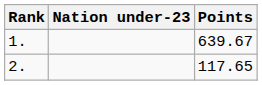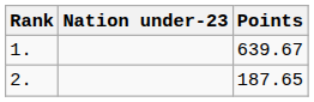 <table class="wikitable sortable">
 <tr>
 <th>Rank</th>
 <th>Nation under-23</th>
 <th>Points</th>
 </tr>
 <tr>
 <td>1.</td>
 <td></td>
 <td align=center>639.67</td>
 </tr>
 <tr>
 <td>2.</td>
 <td></td>
-<td align=center>117.65</td>
+<td align=center>187.65</td>
 </tr>
 </table>
